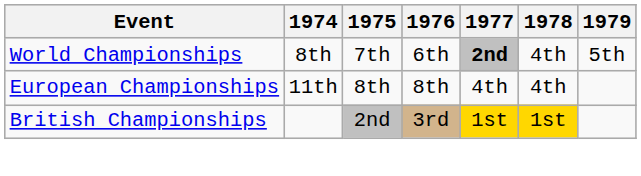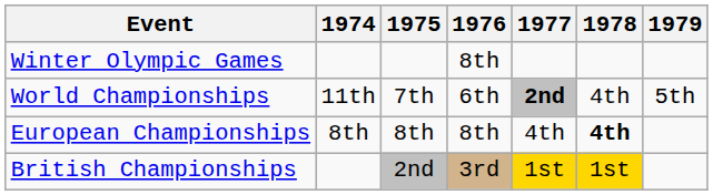 <table class="wikitable">
 <tr>
 <th>Event</th>
 <th>1974</th>
 <th>1975</th>
 <th>1976</th>
 <th>1977</th>
 <th>1978</th>
 <th>1979</th>
 </tr>
 <tr>
+<td><a href='#'>Winter Olympic Games</a></td>
+<td></td>
+<td></td>
+<td style="text-align:center;">8th</td>
+<td></td>
+<td></td>
+<td></td>
+</tr>
+<tr>
 <td><a href='#'>World Championships</a></td>
-<td style="text-align:center;">8th</td>
+<td style="text-align:center;">11th</td>
 <td style="text-align:center;">7th</td>
 <td style="text-align:center;">6th</td>
 <td style="text-align:center; background:silver;"><strong>2nd</strong></td>
 <td style="text-align:center;">4th</td>
 <td style="text-align:center;">5th</td>
 </tr>
 <tr>
 <td><a href='#'>European Championships</a></td>
-<td style="text-align:center;">11th</td>
+<td style="text-align:center;">8th</td>
 <td style="text-align:center;">8th</td>
 <td style="text-align:center;">8th</td>
 <td style="text-align:center;">4th</td>
-<td style="text-align:center;">4th</td>
+<td style="text-align:center;"><strong>4th</strong></td>
 <td></td>
 </tr>
 <tr>
 <td><a href='#'>British Championships</a></td>
 <td></td>
 <td style="text-align:center; background:silver;">2nd</td>
 <td style="text-align:center; background:tan;">3rd</td>
 <td style="text-align:center; background:gold;">1st</td>
 <td style="text-align:center; background:gold;">1st</td>
 <td></td>
 </tr>
 </table>
